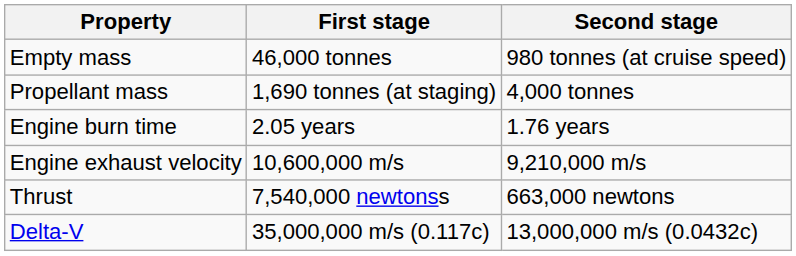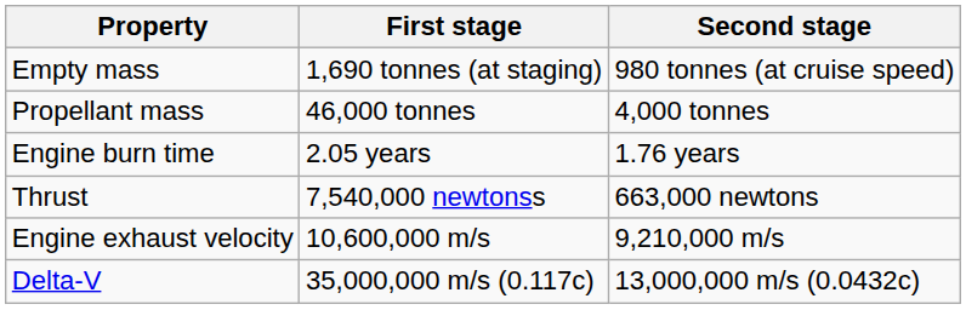 <table class="wikitable">
 <tr>
 <th>Property</th>
 <th>First stage</th>
 <th>Second stage</th>
 </tr>
 <tr>
 <td>Empty mass</td>
-<td>46,000 tonnes</td>
+<td>1,690 tonnes (at staging)</td>
 <td>980 tonnes (at cruise speed)</td>
 </tr>
 <tr>
 <td>Propellant mass</td>
-<td>1,690 tonnes (at staging)</td>
+<td>46,000 tonnes</td>
 <td>4,000 tonnes</td>
 </tr>
 <tr>
 <td>Engine burn time</td>
 <td>2.05 years</td>
 <td>1.76 years</td>
 </tr>
 <tr>
+<td>Thrust</td>
+<td>7,540,000 <a href='#'>newtons</a>s</td>
+<td>663,000 newtons</td>
+</tr>
+<tr>
 <td>Engine exhaust velocity</td>
 <td>10,600,000 m/s</td>
 <td>9,210,000 m/s</td>
-</tr>
-<tr>
-<td>Thrust</td>
-<td>7,540,000 <a href='#'>newtons</a>s</td>
-<td>663,000 newtons</td>
 </tr>
 <tr>
 <td><a href='#'>Delta-V</a></td>
 <td>35,000,000 m/s (0.117c)</td>
 <td>13,000,000 m/s (0.0432c)</td>
 </tr>
 </table>
